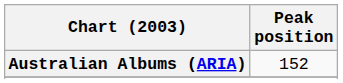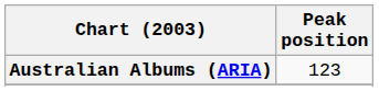 <table class="wikitable sortable plainrowheaders" style="text-align:center">
 <tr>
 <th scope="col">Chart (2003)</th>
 <th scope="col">Peak<br>position</th>
 </tr>
 <tr>
 <th scope="row">Australian Albums (<a href='#'>ARIA</a>)</th>
-<td align="center">152</td>
+<td align="center">123</td>
 </tr>
 <tr>
 </tr>
 <tr>
 </tr>
 <tr>
 </tr>
 <tr>
 </tr>
 <tr>
 </tr>
 <tr>
 </tr>
 </table>
